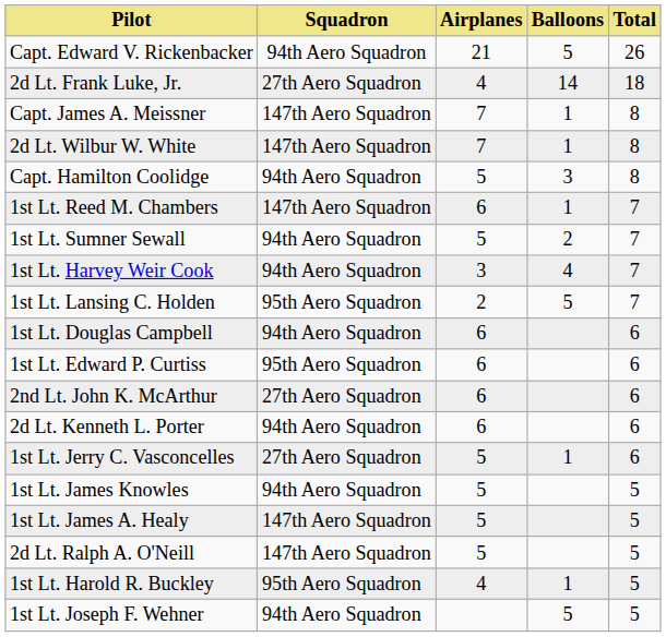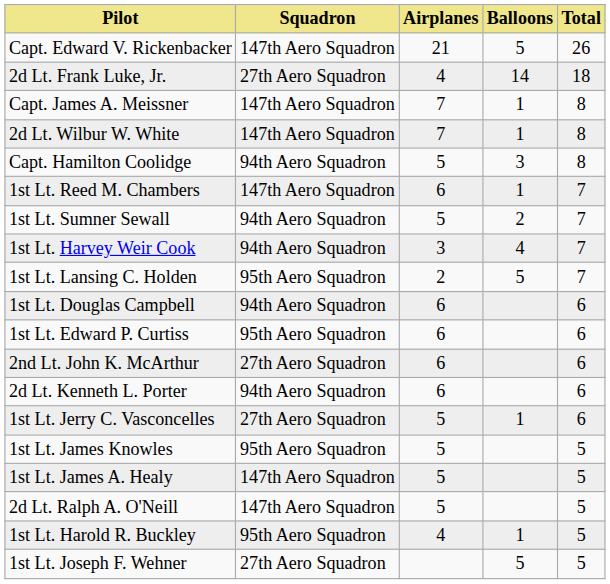 <table class="wikitable" style="margin:0.5em auto">
 <tr>
 <th style="background: khaki">Pilot</th>
 <th style="background: khaki">Squadron</th>
 <th style="background: khaki">Airplanes</th>
 <th style="background: khaki">Balloons</th>
 <th style="background: khaki">Total</th>
 </tr>
 <tr>
 <td>Capt. Edward V. Rickenbacker</td>
-<td align=center>94th Aero Squadron</td>
+<td>147th Aero Squadron</td>
 <td align=center>21</td>
 <td align="center">5</td>
 <td align=center>26</td>
 </tr>
 <tr style="background:#eee;">
 <td>2d Lt. Frank Luke, Jr.</td>
 <td>27th Aero Squadron</td>
 <td align=center>4</td>
 <td align=center>14</td>
 <td align=center>18</td>
 </tr>
 <tr>
 <td>Capt. James A. Meissner</td>
 <td>147th Aero Squadron</td>
 <td align=center>7</td>
 <td align=center>1</td>
 <td align=center>8</td>
 </tr>
 <tr style="background:#eee;">
 <td>2d Lt. Wilbur W. White</td>
 <td>147th Aero Squadron</td>
 <td align=center>7</td>
 <td align=center>1</td>
 <td align=center>8</td>
 </tr>
 <tr>
 <td>Capt. Hamilton Coolidge</td>
 <td>94th Aero Squadron</td>
 <td align=center>5</td>
 <td align=center>3</td>
 <td align=center>8</td>
 </tr>
 <tr style="background:#eee;">
 <td>1st Lt. Reed M. Chambers</td>
 <td>147th Aero Squadron</td>
 <td align=center>6</td>
 <td align=center>1</td>
 <td align=center>7</td>
 </tr>
 <tr>
 <td>1st Lt. Sumner Sewall</td>
 <td>94th Aero Squadron</td>
 <td align=center>5</td>
 <td align=center>2</td>
 <td align=center>7</td>
 </tr>
 <tr style="background:#eee;">
 <td>1st Lt. <a href='#'>Harvey Weir Cook</a></td>
 <td>94th Aero Squadron</td>
 <td align=center>3</td>
 <td align=center>4</td>
 <td align=center>7</td>
 </tr>
 <tr>
 <td>1st Lt. Lansing C. Holden</td>
 <td>95th Aero Squadron</td>
 <td align=center>2</td>
 <td align=center>5</td>
 <td align=center>7</td>
 </tr>
 <tr style="background:#eee;">
 <td>1st Lt. Douglas Campbell</td>
 <td>94th Aero Squadron</td>
 <td align=center>6</td>
 <td></td>
 <td align=center>6</td>
 </tr>
 <tr>
 <td>1st Lt. Edward P. Curtiss</td>
 <td>95th Aero Squadron</td>
 <td align=center>6</td>
 <td></td>
 <td align=center>6</td>
 </tr>
 <tr style="background:#eee;">
 <td>2nd Lt. John K. McArthur</td>
 <td>27th Aero Squadron</td>
 <td align=center>6</td>
 <td></td>
 <td align=center>6</td>
 </tr>
 <tr>
 <td>2d Lt. Kenneth L. Porter</td>
 <td>94th Aero Squadron</td>
 <td align=center>6</td>
 <td></td>
 <td align=center>6</td>
 </tr>
 <tr style="background:#eee;">
 <td>1st Lt. Jerry C. Vasconcelles</td>
 <td>27th Aero Squadron</td>
 <td align=center>5</td>
 <td align=center>1</td>
 <td align=center>6</td>
 </tr>
 <tr>
 <td>1st Lt. James Knowles</td>
-<td>94th Aero Squadron</td>
+<td>95th Aero Squadron</td>
 <td align=center>5</td>
 <td></td>
 <td align=center>5</td>
 </tr>
 <tr style="background:#eee;">
 <td>1st Lt. James A. Healy</td>
 <td>147th Aero Squadron</td>
 <td align=center>5</td>
 <td></td>
 <td align=center>5</td>
 </tr>
 <tr>
 <td>2d Lt. Ralph A. O'Neill</td>
 <td>147th Aero Squadron</td>
 <td align=center>5</td>
 <td></td>
 <td align=center>5</td>
 </tr>
 <tr style="background:#eee;">
 <td>1st Lt. Harold R. Buckley</td>
 <td>95th Aero Squadron</td>
 <td align=center>4</td>
 <td align=center>1</td>
 <td align=center>5</td>
 </tr>
 <tr>
 <td>1st Lt. Joseph F. Wehner</td>
-<td>94th Aero Squadron</td>
+<td>27th Aero Squadron</td>
 <td></td>
 <td align=center>5</td>
 <td align=center>5</td>
 </tr>
 </table>
